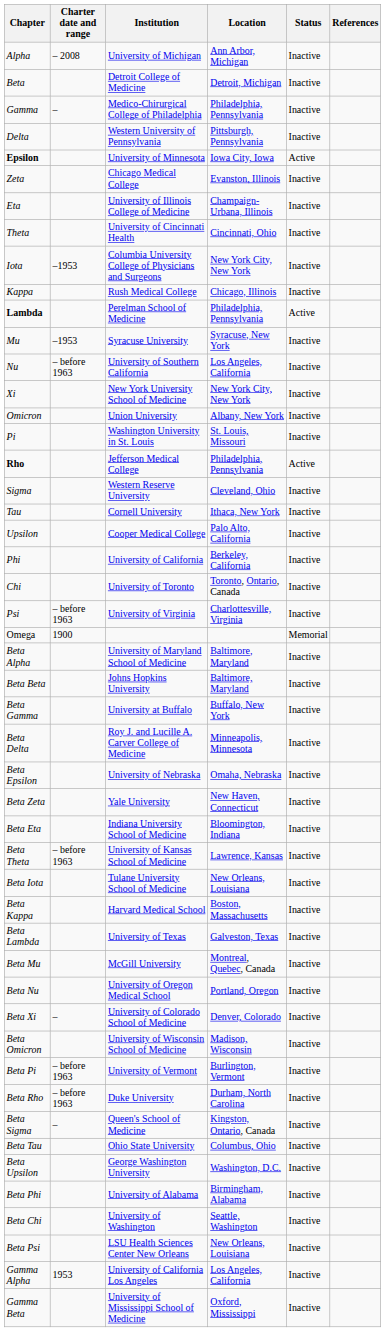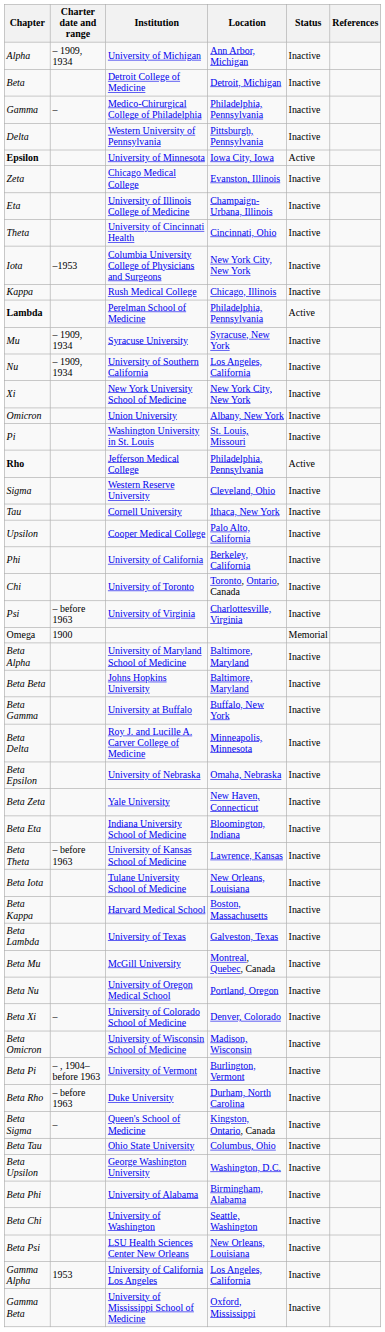 <table class="wikitable sortable">
 <tr>
 <th>Chapter</th>
 <th>Charter date and range</th>
 <th>Institution</th>
 <th>Location</th>
 <th>Status</th>
 <th>References</th>
 </tr>
 <tr>
 <td><em>Alpha</em></td>
-<td> – 2008</td>
+<td> – 1909, 1934</td>
 <td><a href='#'>University of Michigan</a></td>
 <td><a href='#'>Ann Arbor, Michigan</a></td>
 <td>Inactive</td>
 <td></td>
 </tr>
 <tr>
 <td><em>Beta</em></td>
 <td></td>
 <td><a href='#'>Detroit College of Medicine</a></td>
 <td><a href='#'>Detroit, Michigan</a></td>
 <td>Inactive</td>
 <td></td>
 </tr>
 <tr>
 <td><em>Gamma</em></td>
 <td> – </td>
 <td><a href='#'>Medico-Chirurgical College of Philadelphia</a></td>
 <td><a href='#'>Philadelphia, Pennsylvania</a></td>
 <td>Inactive</td>
 <td></td>
 </tr>
 <tr>
 <td><em>Delta</em></td>
 <td></td>
 <td><a href='#'>Western University of Pennsylvania</a></td>
 <td><a href='#'>Pittsburgh, Pennsylvania</a></td>
 <td>Inactive</td>
 <td></td>
 </tr>
 <tr>
 <td><strong>Epsilon</strong></td>
 <td></td>
 <td><a href='#'>University of Minnesota</a></td>
 <td><a href='#'>Iowa City, Iowa</a></td>
 <td>Active</td>
 <td></td>
 </tr>
 <tr>
 <td><em>Zeta</em></td>
 <td></td>
 <td><a href='#'>Chicago Medical College</a></td>
 <td><a href='#'>Evanston, Illinois</a></td>
 <td>Inactive</td>
 <td></td>
 </tr>
 <tr>
 <td><em>Eta</em></td>
 <td></td>
 <td><a href='#'>University of Illinois College of Medicine</a></td>
 <td><a href='#'>Champaign-Urbana, Illinois</a></td>
 <td>Inactive</td>
 <td></td>
 </tr>
 <tr>
 <td><em>Theta</em></td>
 <td></td>
 <td><a href='#'>University of Cincinnati Health</a></td>
 <td><a href='#'>Cincinnati, Ohio</a></td>
 <td>Inactive</td>
 <td></td>
 </tr>
 <tr>
 <td><em>Iota</em></td>
 <td>–1953</td>
 <td><a href='#'>Columbia University College of Physicians and Surgeons</a></td>
 <td><a href='#'>New York City, New York</a></td>
 <td>Inactive</td>
 <td></td>
 </tr>
 <tr>
 <td><em>Kappa</em></td>
 <td></td>
 <td><a href='#'>Rush Medical College</a></td>
 <td><a href='#'>Chicago, Illinois</a></td>
 <td>Inactive</td>
 <td></td>
 </tr>
 <tr>
 <td><strong>Lambda</strong></td>
 <td></td>
 <td><a href='#'>Perelman School of Medicine</a></td>
 <td><a href='#'>Philadelphia, Pennsylvania</a></td>
 <td>Active</td>
 <td></td>
 </tr>
 <tr>
 <td><em>Mu</em></td>
-<td>–1953</td>
+<td> – 1909, 1934</td>
 <td><a href='#'>Syracuse University</a></td>
 <td><a href='#'>Syracuse, New York</a></td>
 <td>Inactive</td>
 <td></td>
 </tr>
 <tr>
 <td><em>Nu</em></td>
-<td> – before 1963</td>
+<td> – 1909, 1934</td>
 <td><a href='#'>University of Southern California</a></td>
 <td><a href='#'>Los Angeles, California</a></td>
 <td>Inactive</td>
 <td></td>
 </tr>
 <tr>
 <td><em>Xi</em></td>
 <td></td>
 <td><a href='#'>New York University School of Medicine</a></td>
 <td><a href='#'>New York City, New York</a></td>
 <td>Inactive</td>
 <td></td>
 </tr>
 <tr>
 <td><em>Omicron</em></td>
 <td></td>
 <td><a href='#'>Union University</a></td>
 <td><a href='#'>Albany, New York</a></td>
 <td>Inactive</td>
 <td></td>
 </tr>
 <tr>
 <td><em>Pi</em></td>
 <td></td>
 <td><a href='#'>Washington University in St. Louis</a></td>
 <td><a href='#'>St. Louis, Missouri</a></td>
 <td>Inactive</td>
 <td></td>
 </tr>
 <tr>
 <td><strong>Rho</strong></td>
 <td></td>
 <td><a href='#'>Jefferson Medical College</a></td>
 <td><a href='#'>Philadelphia, Pennsylvania</a></td>
 <td>Active</td>
 <td></td>
 </tr>
 <tr>
 <td><em>Sigma</em></td>
 <td></td>
 <td><a href='#'>Western Reserve University</a></td>
 <td><a href='#'>Cleveland, Ohio</a></td>
 <td>Inactive</td>
 <td></td>
 </tr>
 <tr>
 <td><em>Tau</em></td>
 <td></td>
 <td><a href='#'>Cornell University</a></td>
 <td><a href='#'>Ithaca, New York</a></td>
 <td>Inactive</td>
 <td></td>
 </tr>
 <tr>
 <td><em>Upsilon</em></td>
 <td></td>
 <td><a href='#'>Cooper Medical College</a></td>
 <td><a href='#'>Palo Alto, California</a></td>
 <td>Inactive</td>
 <td></td>
 </tr>
 <tr>
 <td><em>Phi</em></td>
 <td></td>
 <td><a href='#'>University of California</a></td>
 <td><a href='#'>Berkeley, California</a></td>
 <td>Inactive</td>
 <td></td>
 </tr>
 <tr>
 <td><em>Chi</em></td>
 <td></td>
 <td><a href='#'>University of Toronto</a></td>
 <td><a href='#'>Toronto</a>, <a href='#'>Ontario</a>, Canada</td>
 <td>Inactive</td>
 <td></td>
 </tr>
 <tr>
 <td><em>Psi</em></td>
 <td> – before 1963</td>
 <td><a href='#'>University of Virginia</a></td>
 <td><a href='#'>Charlottesville, Virginia</a></td>
 <td>Inactive</td>
 <td></td>
 </tr>
 <tr>
 <td>Omega</td>
 <td>1900</td>
 <td></td>
 <td></td>
 <td>Memorial</td>
 <td></td>
 </tr>
 <tr>
 <td><em>Beta Alpha</em></td>
 <td></td>
 <td><a href='#'>University of Maryland School of Medicine</a></td>
 <td><a href='#'>Baltimore, Maryland</a></td>
 <td>Inactive</td>
 <td></td>
 </tr>
 <tr>
 <td><em>Beta Beta</em></td>
 <td></td>
 <td><a href='#'>Johns Hopkins University</a></td>
 <td><a href='#'>Baltimore, Maryland</a></td>
 <td>Inactive</td>
 <td></td>
 </tr>
 <tr>
 <td><em>Beta Gamma</em></td>
 <td></td>
 <td><a href='#'>University at Buffalo</a></td>
 <td><a href='#'>Buffalo, New York</a></td>
 <td>Inactive</td>
 <td></td>
 </tr>
 <tr>
 <td><em>Beta Delta</em></td>
 <td></td>
 <td><a href='#'>Roy J. and Lucille A. Carver College of Medicine</a></td>
 <td><a href='#'>Minneapolis, Minnesota</a></td>
 <td>Inactive</td>
 <td></td>
 </tr>
 <tr>
 <td><em>Beta Epsilon</em></td>
 <td></td>
 <td><a href='#'>University of Nebraska</a></td>
 <td><a href='#'>Omaha, Nebraska</a></td>
 <td>Inactive</td>
 <td></td>
 </tr>
 <tr>
 <td><em>Beta Zeta</em></td>
 <td></td>
 <td><a href='#'>Yale University</a></td>
 <td><a href='#'>New Haven, Connecticut</a></td>
 <td>Inactive</td>
 <td></td>
 </tr>
 <tr>
 <td><em>Beta Eta</em></td>
 <td></td>
 <td><a href='#'>Indiana University School of Medicine</a></td>
 <td><a href='#'>Bloomington, Indiana</a></td>
 <td>Inactive</td>
 <td></td>
 </tr>
 <tr>
 <td><em>Beta Theta</em></td>
 <td> – before 1963</td>
 <td><a href='#'>University of Kansas School of Medicine</a></td>
 <td><a href='#'>Lawrence, Kansas</a></td>
 <td>Inactive</td>
 <td></td>
 </tr>
 <tr>
 <td><em>Beta Iota</em></td>
 <td></td>
 <td><a href='#'>Tulane University School of Medicine</a></td>
 <td><a href='#'>New Orleans, Louisiana</a></td>
 <td>Inactive</td>
 <td></td>
 </tr>
 <tr>
 <td><em>Beta Kappa</em></td>
 <td></td>
 <td><a href='#'>Harvard Medical School</a></td>
 <td><a href='#'>Boston, Massachusetts</a></td>
 <td>Inactive</td>
 <td></td>
 </tr>
 <tr>
 <td><em>Beta Lambda</em></td>
 <td></td>
 <td><a href='#'>University of Texas</a></td>
 <td><a href='#'>Galveston, Texas</a></td>
 <td>Inactive</td>
 <td></td>
 </tr>
 <tr>
 <td><em>Beta Mu</em></td>
 <td></td>
 <td><a href='#'>McGill University</a></td>
 <td><a href='#'>Montreal</a>, <a href='#'>Quebec</a>, Canada</td>
 <td>Inactive</td>
 <td></td>
 </tr>
 <tr>
 <td><em>Beta Nu</em></td>
 <td></td>
 <td><a href='#'>University of Oregon Medical School</a></td>
 <td><a href='#'>Portland, Oregon</a></td>
 <td>Inactive</td>
 <td></td>
 </tr>
 <tr>
 <td><em>Beta Xi</em></td>
 <td> – </td>
 <td><a href='#'>University of Colorado School of Medicine</a></td>
 <td><a href='#'>Denver, Colorado</a></td>
 <td>Inactive</td>
 <td></td>
 </tr>
 <tr>
 <td><em>Beta Omicron</em></td>
 <td></td>
 <td><a href='#'>University of Wisconsin School of Medicine</a></td>
 <td><a href='#'>Madison, Wisconsin</a></td>
 <td>Inactive</td>
 <td></td>
 </tr>
 <tr>
 <td><em>Beta Pi</em></td>
-<td> – before 1963</td>
+<td> – , 1904–before 1963</td>
 <td><a href='#'>University of Vermont</a></td>
 <td><a href='#'>Burlington, Vermont</a></td>
 <td>Inactive</td>
 <td></td>
 </tr>
 <tr>
 <td><em>Beta Rho</em></td>
 <td> – before 1963</td>
 <td><a href='#'>Duke University</a></td>
 <td><a href='#'>Durham, North Carolina</a></td>
 <td>Inactive</td>
 <td></td>
 </tr>
 <tr>
 <td><em>Beta Sigma</em></td>
 <td> – </td>
 <td><a href='#'>Queen's School of Medicine</a></td>
 <td><a href='#'>Kingston, Ontario</a>, Canada</td>
 <td>Inactive</td>
 <td></td>
 </tr>
 <tr>
 <td><em>Beta Tau</em></td>
 <td></td>
 <td><a href='#'>Ohio State University</a></td>
 <td><a href='#'>Columbus, Ohio</a></td>
 <td>Inactive</td>
 <td></td>
 </tr>
 <tr>
 <td><em>Beta Upsilon</em></td>
 <td></td>
 <td><a href='#'>George Washington University</a></td>
 <td><a href='#'>Washington, D.C.</a></td>
 <td>Inactive</td>
 <td></td>
 </tr>
 <tr>
 <td><em>Beta Phi</em></td>
 <td></td>
 <td><a href='#'>University of Alabama</a></td>
 <td><a href='#'>Birmingham, Alabama</a></td>
 <td>Inactive</td>
 <td></td>
 </tr>
 <tr>
 <td><em>Beta Chi</em></td>
 <td></td>
 <td><a href='#'>University of Washington</a></td>
 <td><a href='#'>Seattle, Washington</a></td>
 <td>Inactive</td>
 <td></td>
 </tr>
 <tr>
 <td><em>Beta Psi</em></td>
 <td></td>
 <td><a href='#'>LSU Health Sciences Center New Orleans</a></td>
 <td><a href='#'>New Orleans, Louisiana</a></td>
 <td>Inactive</td>
 <td></td>
 </tr>
 <tr>
 <td><em>Gamma Alpha</em></td>
 <td>1953</td>
 <td><a href='#'>University of California Los Angeles</a></td>
 <td><a href='#'>Los Angeles, California</a></td>
 <td>Inactive</td>
 <td></td>
 </tr>
 <tr>
 <td><em>Gamma Beta</em></td>
 <td></td>
 <td><a href='#'>University of Mississippi School of Medicine</a></td>
 <td><a href='#'>Oxford, Mississippi</a></td>
 <td>Inactive</td>
 <td></td>
 </tr>
 </table>
